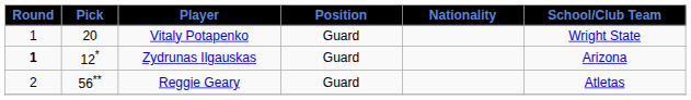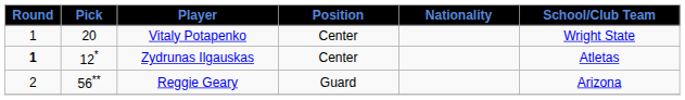 <table class="wikitable sortable sortable">
 <tr>
 <th style="background:#000000;color:#5787DC;" width="7%">Round</th>
 <th style="background:#000000;color:#5787DC;" width="7%">Pick</th>
 <th style="background:#000000;color:#5787DC;" width="20%">Player</th>
 <th style="background:#000000;color:#5787DC;" width="15%">Position</th>
 <th style="background:#000000;color:#5787DC;" width="15%">Nationality</th>
 <th style="background:#000000;color:#5787DC;" width="20%">School/Club Team</th>
 </tr>
 <tr align="center">
 <td>1</td>
 <td>20</td>
 <td><a href='#'>Vitaly Potapenko</a></td>
-<td>Guard</td>
+<td>Center</td>
 <td></td>
 <td><a href='#'>Wright State</a></td>
 </tr>
 <tr align="center">
 <td><strong>1</strong></td>
 <td>12<sup>*</sup></td>
 <td><a href='#'>Zydrunas Ilgauskas</a></td>
-<td>Guard</td>
+<td>Center</td>
 <td></td>
-<td><a href='#'>Arizona</a></td>
+<td><a href='#'>Atletas</a></td>
 </tr>
 <tr align="center">
 <td>2</td>
 <td>56<sup>**</sup></td>
 <td><a href='#'>Reggie Geary</a></td>
 <td>Guard</td>
 <td></td>
-<td><a href='#'>Atletas</a></td>
+<td><a href='#'>Arizona</a></td>
 </tr>
 <tr align="center">
 </tr>
 </table>
